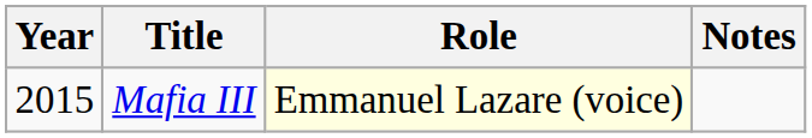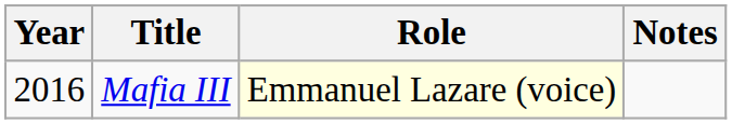 <table class="wikitable">
 <tr>
 <th scope="col">Year</th>
 <th scope="col">Title</th>
 <th scope="col">Role</th>
 <th scope="col">Notes</th>
 </tr>
 <tr>
-<td>2015</td>
+<td>2016</td>
 <td><em><a href='#'>Mafia III</a></em></td>
 <td style="background: lightyellow;">Emmanuel Lazare (voice)</td>
 <td style="text-align:center;"></td>
 </tr>
 </table>
